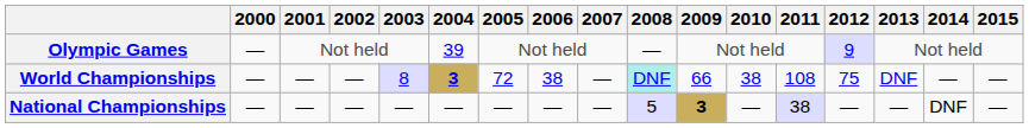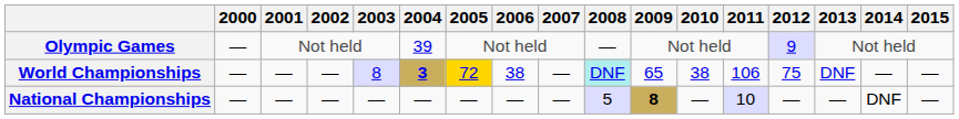 <table class="wikitable plainrowheaders">
 <tr>
 <th></th>
 <th scope="col">2000</th>
 <th scope="col">2001</th>
 <th scope="col">2002</th>
 <th scope="col">2003</th>
 <th scope="col">2004</th>
 <th scope="col">2005</th>
 <th scope="col">2006</th>
 <th scope="col">2007</th>
 <th scope="col">2008</th>
 <th scope="col">2009</th>
 <th scope="col">2010</th>
 <th scope="col">2011</th>
 <th scope="col">2012</th>
 <th scope="col">2013</th>
 <th scope="col">2014</th>
 <th scope="col">2015</th>
 </tr>
 <tr style="text-align:center;">
 <th scope="row"> <a href='#'>Olympic Games</a></th>
 <td>—</td>
 <td style="color:#4d4d4d;" colspan=3>Not held</td>
 <td><a href='#'>39</a></td>
 <td style="color:#4d4d4d;" colspan=3>Not held</td>
 <td>—</td>
 <td style="color:#4d4d4d;" colspan=3>Not held</td>
 <td style="background:#ddf;"><a href='#'>9</a></td>
 <td style="color:#4d4d4d;" colspan=3>Not held</td>
 </tr>
 <tr style="text-align:center;">
 <th scope="row"> <a href='#'>World Championships</a></th>
 <td>—</td>
 <td>—</td>
 <td>—</td>
 <td style="background:#ddf;"><a href='#'>8</a></td>
 <td style="background:#C9AE5D;"><a href='#'><strong>3</strong></a></td>
-<td><a href='#'>72</a></td>
+<td style="background: gold;"><a href='#'>72</a></td>
 <td><a href='#'>38</a></td>
 <td>—</td>
 <td style="background: paleturquoise;"><a href='#'>DNF</a></td>
-<td><a href='#'>66</a></td>
+<td><a href='#'>65</a></td>
 <td><a href='#'>38</a></td>
-<td><a href='#'>108</a></td>
+<td><a href='#'>106</a></td>
 <td><a href='#'>75</a></td>
 <td><a href='#'>DNF</a></td>
 <td>—</td>
 <td>—</td>
 </tr>
 <tr style="text-align:center;">
 <th scope="row"> <a href='#'>National Championships</a></th>
 <td>—</td>
 <td>—</td>
 <td>—</td>
 <td>—</td>
 <td>—</td>
 <td>—</td>
 <td>—</td>
 <td>—</td>
 <td style="background:#ddf;">5</td>
-<td style="background:#C9AE5D;"><strong>3</strong></td>
+<td style="background:#C9AE5D;"><strong>8</strong></td>
 <td>—</td>
-<td style="background:#ddf;">38</td>
+<td style="background:#ddf;">10</td>
 <td>—</td>
 <td>—</td>
 <td>DNF</td>
 <td>—</td>
 </tr>
 </table>
